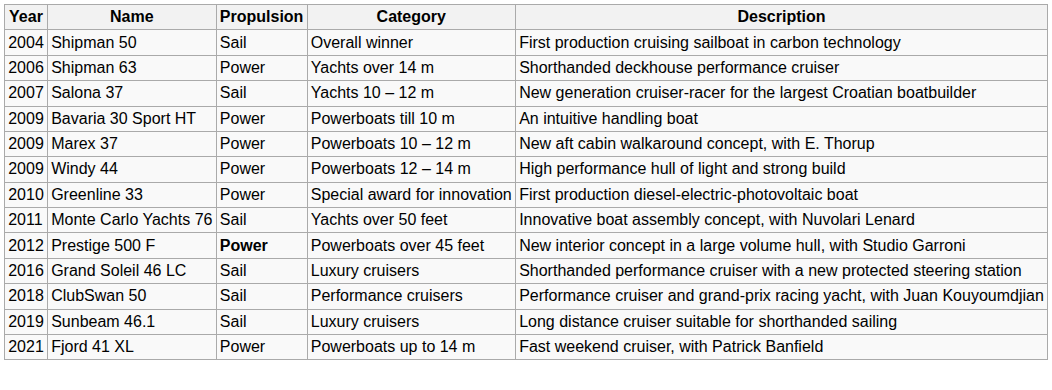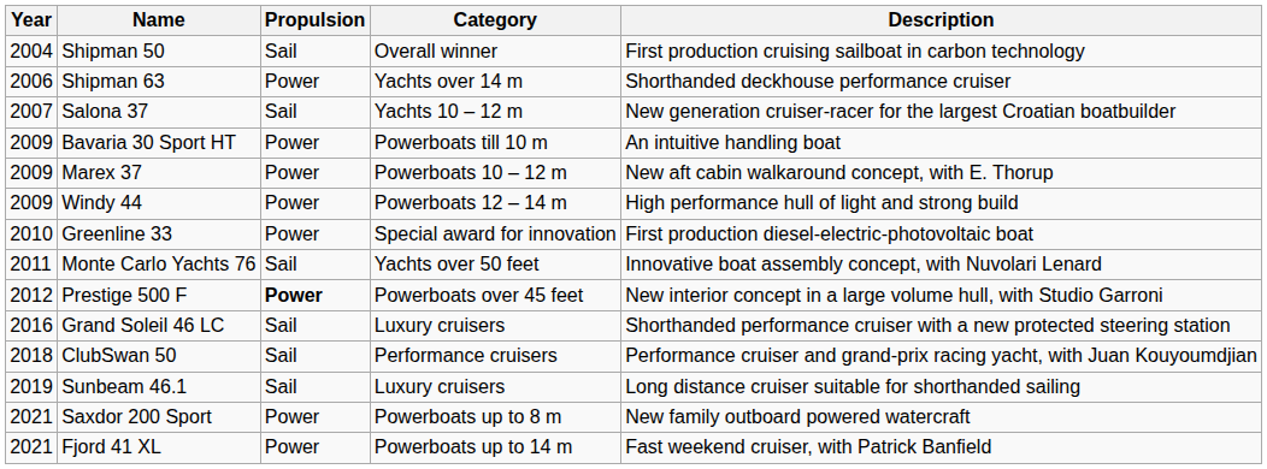 <table class="wikitable sortable">
 <tr>
 <th>Year</th>
 <th>Name</th>
 <th>Propulsion</th>
 <th>Category</th>
 <th class="unsortable">Description</th>
 </tr>
 <tr>
 <td>2004</td>
 <td>Shipman 50</td>
 <td>Sail</td>
 <td>Overall winner</td>
 <td>First production cruising sailboat in carbon technology</td>
 </tr>
 <tr>
 <td>2006</td>
 <td>Shipman 63</td>
 <td>Power</td>
 <td>Yachts over 14 m</td>
 <td>Shorthanded deckhouse performance cruiser</td>
 </tr>
 <tr>
 <td>2007</td>
 <td>Salona 37</td>
 <td>Sail</td>
 <td>Yachts 10 – 12 m</td>
 <td>New generation cruiser-racer for the largest Croatian boatbuilder</td>
 </tr>
 <tr>
 <td>2009</td>
 <td>Bavaria 30 Sport HT</td>
 <td>Power</td>
 <td>Powerboats till 10 m</td>
 <td>An intuitive handling boat</td>
 </tr>
 <tr>
 <td>2009</td>
 <td>Marex 37</td>
 <td>Power</td>
 <td>Powerboats 10 – 12 m</td>
 <td>New aft cabin walkaround concept, with E. Thorup</td>
 </tr>
 <tr>
 <td>2009</td>
 <td>Windy 44</td>
 <td>Power</td>
 <td>Powerboats 12 – 14 m</td>
 <td>High performance hull of light and strong build</td>
 </tr>
 <tr>
 <td>2010</td>
 <td>Greenline 33</td>
 <td>Power</td>
 <td>Special award for innovation</td>
 <td>First production diesel-electric-photovoltaic boat</td>
 </tr>
 <tr>
 <td>2011</td>
 <td>Monte Carlo Yachts 76</td>
 <td>Sail</td>
 <td>Yachts over 50 feet</td>
 <td>Innovative boat assembly concept, with Nuvolari Lenard</td>
 </tr>
 <tr>
 <td>2012</td>
 <td>Prestige 500 F</td>
 <td><strong>Power</strong></td>
 <td>Powerboats over 45 feet</td>
 <td>New interior concept in a large volume hull, with Studio Garroni</td>
 </tr>
 <tr>
 <td>2016</td>
 <td>Grand Soleil 46 LC</td>
 <td>Sail</td>
 <td>Luxury cruisers</td>
 <td>Shorthanded performance cruiser with a new protected steering station</td>
 </tr>
 <tr>
 <td>2018</td>
 <td>ClubSwan 50</td>
 <td>Sail</td>
 <td>Performance cruisers</td>
 <td>Performance cruiser and grand-prix racing yacht, with Juan Kouyoumdjian</td>
 </tr>
 <tr>
 <td>2019</td>
 <td>Sunbeam 46.1</td>
 <td>Sail</td>
 <td>Luxury cruisers</td>
 <td>Long distance cruiser suitable for shorthanded sailing</td>
 </tr>
 <tr>
 <td>2021</td>
+<td>Saxdor 200 Sport</td>
+<td>Power</td>
+<td>Powerboats up to 8 m</td>
+<td>New family outboard powered watercraft</td>
+</tr>
+<tr>
+<td>2021</td>
 <td>Fjord 41 XL</td>
 <td>Power</td>
 <td>Powerboats up to 14 m</td>
 <td>Fast weekend cruiser, with Patrick Banfield</td>
 </tr>
 </table>
